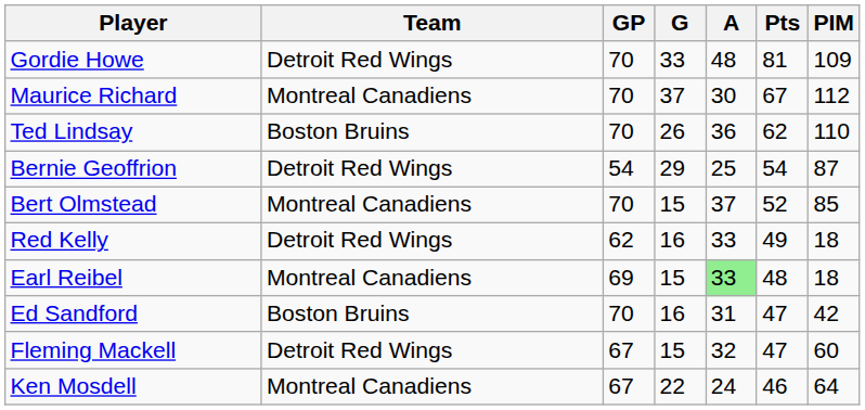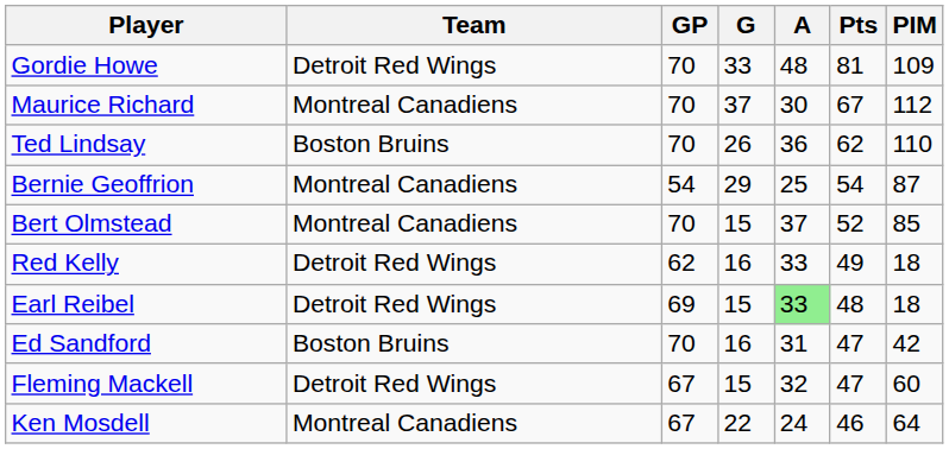 <table class="wikitable">
 <tr>
 <th bgcolor="#DDDDFF" width="30%">Player</th>
 <th bgcolor="#DDDDFF" width="40%">Team</th>
 <th bgcolor="#DDDDFF" width="6%">GP</th>
 <th bgcolor="#DDDDFF" width="6%">G</th>
 <th bgcolor="#DDDDFF" width="6%">A</th>
 <th bgcolor="#DDDDFF" width="6%">Pts</th>
 <th bgcolor="#DDDDFF" width="6%">PIM</th>
 </tr>
 <tr>
 <td><a href='#'>Gordie Howe</a></td>
 <td>Detroit Red Wings</td>
 <td>70</td>
 <td>33</td>
 <td>48</td>
 <td>81</td>
 <td>109</td>
 </tr>
 <tr>
 <td><a href='#'>Maurice Richard</a></td>
 <td>Montreal Canadiens</td>
 <td>70</td>
 <td>37</td>
 <td>30</td>
 <td>67</td>
 <td>112</td>
 </tr>
 <tr>
 <td><a href='#'>Ted Lindsay</a></td>
 <td>Boston Bruins</td>
 <td>70</td>
 <td>26</td>
 <td>36</td>
 <td>62</td>
 <td>110</td>
 </tr>
 <tr>
 <td><a href='#'>Bernie Geoffrion</a></td>
-<td>Detroit Red Wings</td>
+<td>Montreal Canadiens</td>
 <td>54</td>
 <td>29</td>
 <td>25</td>
 <td>54</td>
 <td>87</td>
 </tr>
 <tr>
 <td><a href='#'>Bert Olmstead</a></td>
 <td>Montreal Canadiens</td>
 <td>70</td>
 <td>15</td>
 <td>37</td>
 <td>52</td>
 <td>85</td>
 </tr>
 <tr>
 <td><a href='#'>Red Kelly</a></td>
 <td>Detroit Red Wings</td>
 <td>62</td>
 <td>16</td>
 <td>33</td>
 <td>49</td>
 <td>18</td>
 </tr>
 <tr>
 <td><a href='#'>Earl Reibel</a></td>
-<td>Montreal Canadiens</td>
+<td>Detroit Red Wings</td>
 <td>69</td>
 <td>15</td>
 <td style="background: lightgreen;">33</td>
 <td>48</td>
 <td>18</td>
 </tr>
 <tr>
 <td><a href='#'>Ed Sandford</a></td>
 <td>Boston Bruins</td>
 <td>70</td>
 <td>16</td>
 <td>31</td>
 <td>47</td>
 <td>42</td>
 </tr>
 <tr>
 <td><a href='#'>Fleming Mackell</a></td>
 <td>Detroit Red Wings</td>
 <td>67</td>
 <td>15</td>
 <td>32</td>
 <td>47</td>
 <td>60</td>
 </tr>
 <tr>
 <td><a href='#'>Ken Mosdell</a></td>
 <td>Montreal Canadiens</td>
 <td>67</td>
 <td>22</td>
 <td>24</td>
 <td>46</td>
 <td>64</td>
 </tr>
 </table>
